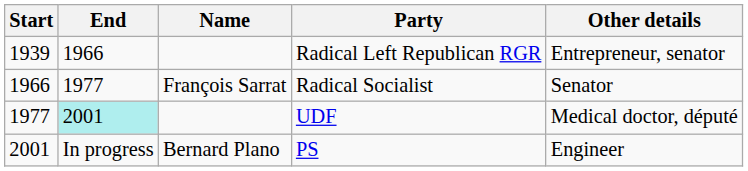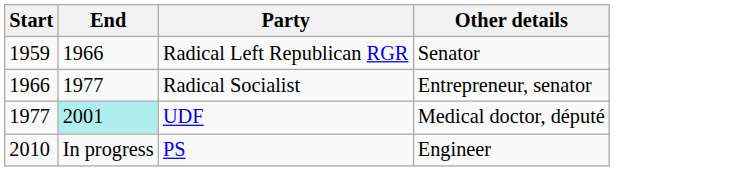 <table border="1" class="wikitable">
 <tr>
 <th>Start</th>
 <th>End</th>
-<th>Name</th>
 <th>Party</th>
 <th>Other details</th>
 </tr>
 <tr>
-<td>1939</td>
+<td>1959</td>
 <td>1966</td>
-<td></td>
 <td>Radical Left Republican <a href='#'>RGR</a></td>
-<td>Entrepreneur, senator</td>
+<td>Senator</td>
 </tr>
 <tr>
 <td>1966</td>
 <td>1977</td>
-<td>François Sarrat</td>
 <td>Radical Socialist</td>
-<td>Senator</td>
+<td>Entrepreneur, senator</td>
 </tr>
 <tr>
 <td>1977</td>
 <td style="background: paleturquoise;">2001</td>
-<td></td>
 <td><a href='#'>UDF</a></td>
 <td>Medical doctor, député</td>
 </tr>
 <tr>
-<td>2001</td>
+<td>2010</td>
 <td>In progress</td>
-<td>Bernard Plano</td>
 <td><a href='#'>PS</a></td>
 <td>Engineer</td>
 </tr>
 </table>
